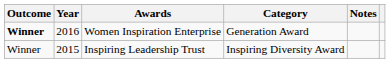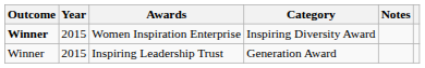 <table class="wikitable sortable">
 <tr>
 <th>Outcome</th>
 <th>Year</th>
 <th>Awards</th>
 <th>Category</th>
 <th>Notes</th>
 <th></th>
 </tr>
 <tr>
 <td><strong>Winner</strong></td>
-<td>2016</td>
+<td>2015</td>
 <td>Women Inspiration Enterprise</td>
-<td>Generation Award</td>
+<td>Inspiring Diversity Award</td>
 <td></td>
 <td></td>
 </tr>
 <tr>
 <td>Winner</td>
 <td>2015</td>
 <td>Inspiring Leadership Trust</td>
-<td>Inspiring Diversity Award</td>
+<td>Generation Award</td>
 <td></td>
 <td></td>
 </tr>
 </table>
